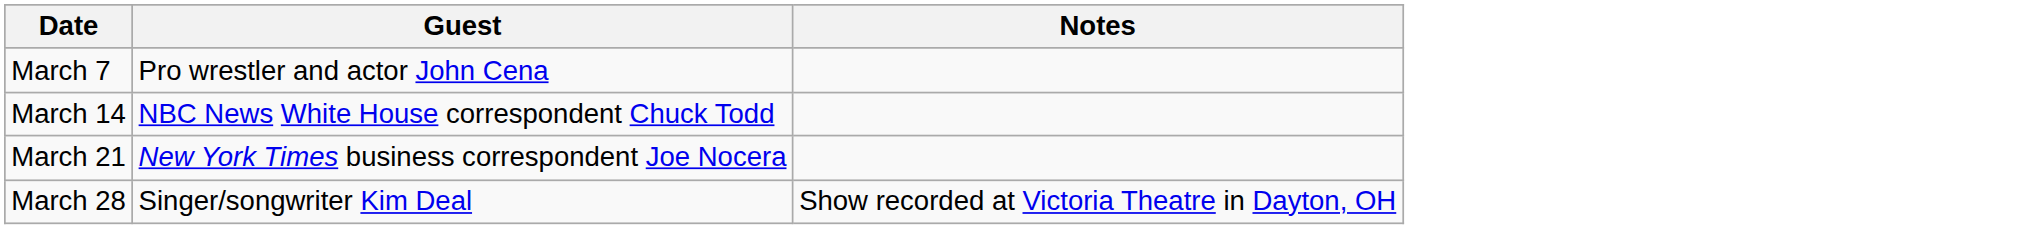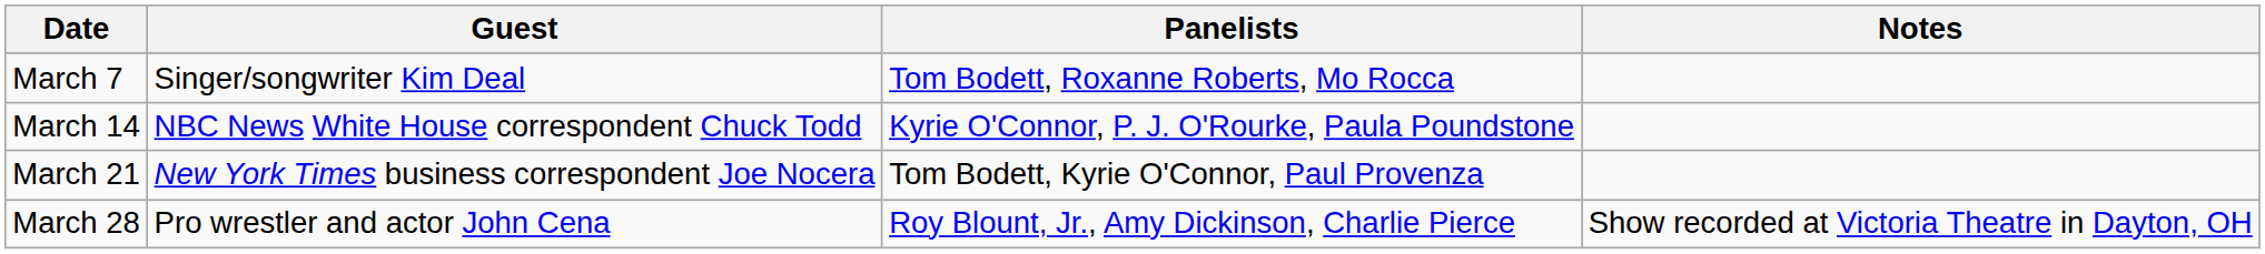 <table class="wikitable">
 <tr>
 <th>Date</th>
 <th>Guest</th>
+<th>Panelists</th>
 <th>Notes</th>
 </tr>
 <tr>
 <td>March 7</td>
-<td>Pro wrestler and actor <a href='#'>John Cena</a></td>
+<td>Singer/songwriter <a href='#'>Kim Deal</a></td>
+<td><a href='#'>Tom Bodett</a>, <a href='#'>Roxanne Roberts</a>, <a href='#'>Mo Rocca</a></td>
 <td></td>
 </tr>
 <tr>
 <td>March 14</td>
 <td><a href='#'>NBC News</a> <a href='#'>White House</a> correspondent <a href='#'>Chuck Todd</a></td>
+<td><a href='#'>Kyrie O'Connor</a>, <a href='#'>P. J. O'Rourke</a>, <a href='#'>Paula Poundstone</a></td>
 <td></td>
 </tr>
 <tr>
 <td>March 21</td>
 <td><em><a href='#'>New York Times</a></em> business correspondent <a href='#'>Joe Nocera</a></td>
+<td>Tom Bodett, Kyrie O'Connor, <a href='#'>Paul Provenza</a></td>
 <td></td>
 </tr>
 <tr>
 <td>March 28</td>
-<td>Singer/songwriter <a href='#'>Kim Deal</a></td>
+<td>Pro wrestler and actor <a href='#'>John Cena</a></td>
+<td><a href='#'>Roy Blount, Jr.</a>, <a href='#'>Amy Dickinson</a>, <a href='#'>Charlie Pierce</a></td>
 <td>Show recorded at <a href='#'>Victoria Theatre</a> in <a href='#'>Dayton, OH</a></td>
 </tr>
 </table>
